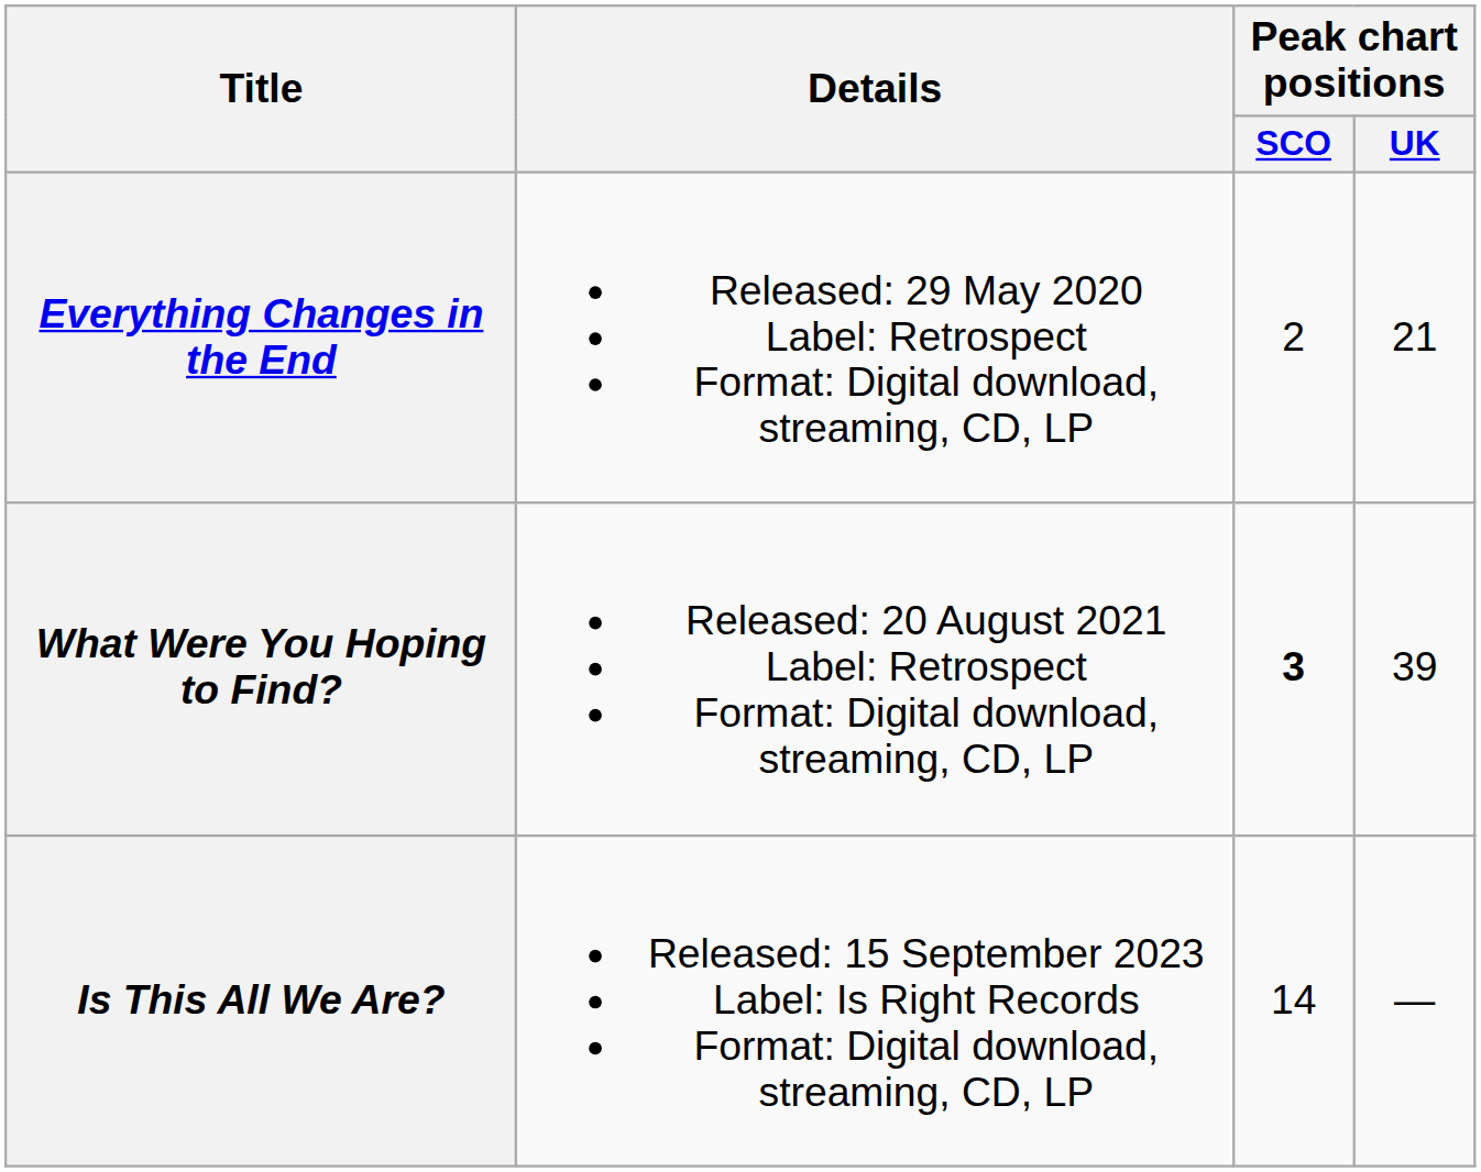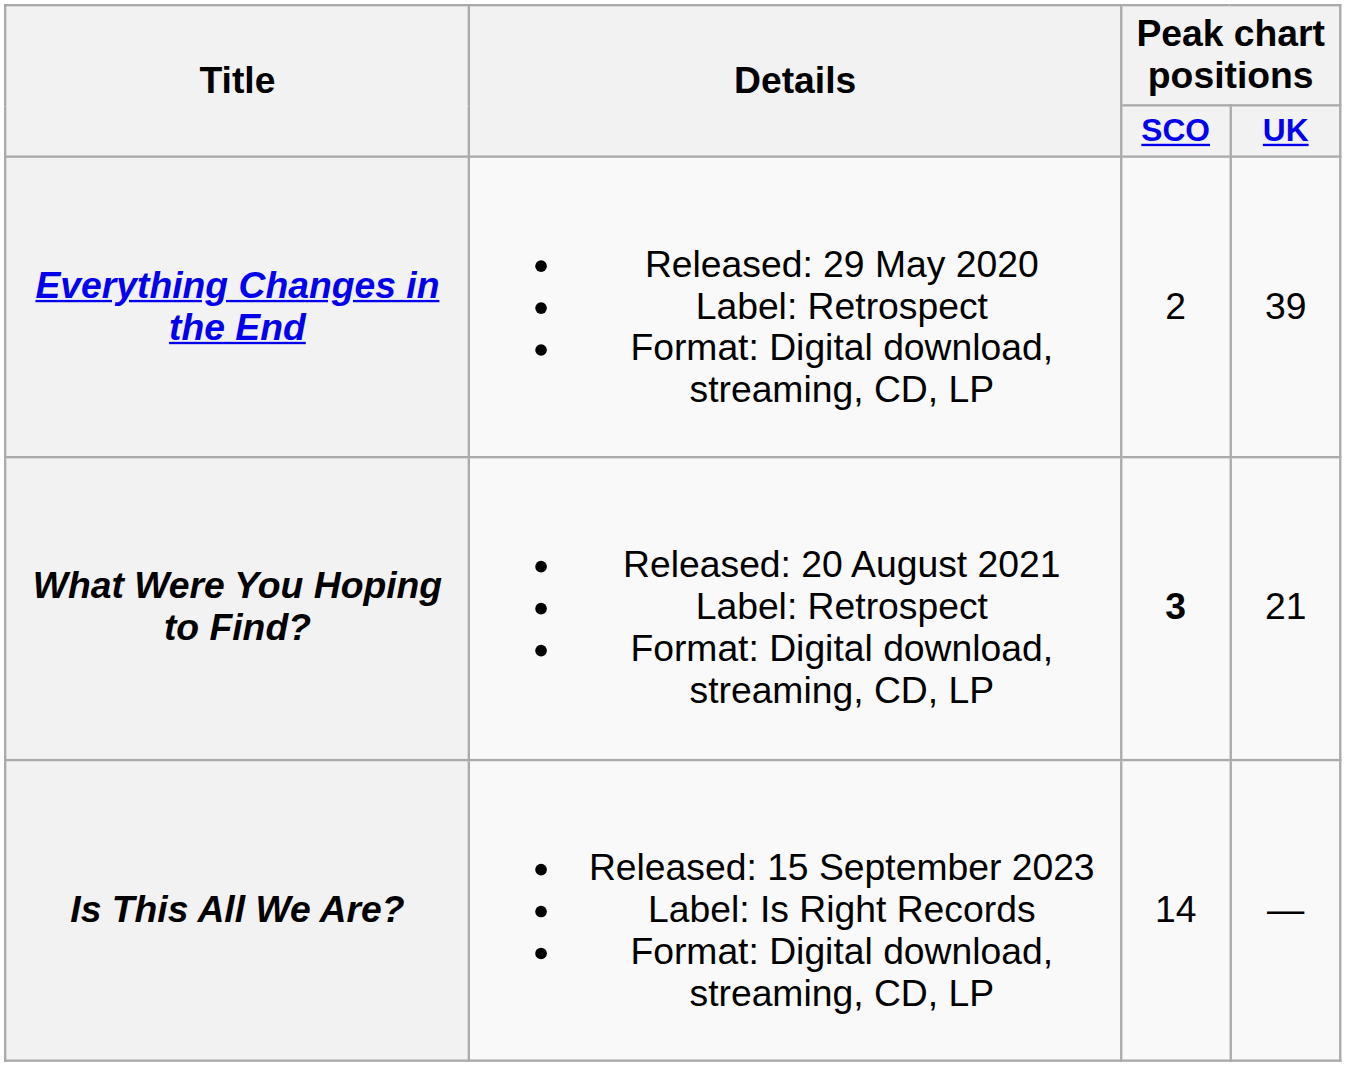 <table class="wikitable plainrowheaders" style="text-align:center;">
 <tr>
 <th scope="col" rowspan="2" style="width:12em;">Title</th>
 <th scope="col" rowspan="2" style="width:17em;">Details</th>
 <th scope="col" colspan="2">Peak chart positions</th>
 </tr>
 <tr>
 <th scope="col" style="width:3em;font-size:85%;"><a href='#'>SCO</a><br></th>
 <th scope="col" style="width:3em;font-size:85%;"><a href='#'>UK</a><br></th>
 </tr>
 <tr>
 <th scope="row"><em><a href='#'>Everything Changes in the End</a></em></th>
 <td><br><ul><li>Released: 29 May 2020</li><li>Label: Retrospect</li><li>Format: Digital download, streaming, CD, LP</li></ul></td>
 <td>2</td>
-<td>21</td>
+<td>39</td>
 </tr>
 <tr>
 <th scope="row"><em>What Were You Hoping to Find?</em></th>
 <td><br><ul><li>Released: 20 August 2021</li><li>Label: Retrospect</li><li>Format: Digital download, streaming, CD, LP</li></ul></td>
 <td><strong>3</strong></td>
-<td>39</td>
+<td>21</td>
 </tr>
 <tr>
 <th scope="row"><em>Is This All We Are?</em></th>
 <td><br><ul><li>Released: 15 September 2023</li><li>Label: Is Right Records</li><li>Format: Digital download, streaming, CD, LP</li></ul></td>
 <td>14</td>
 <td>—</td>
 </tr>
 </table>
